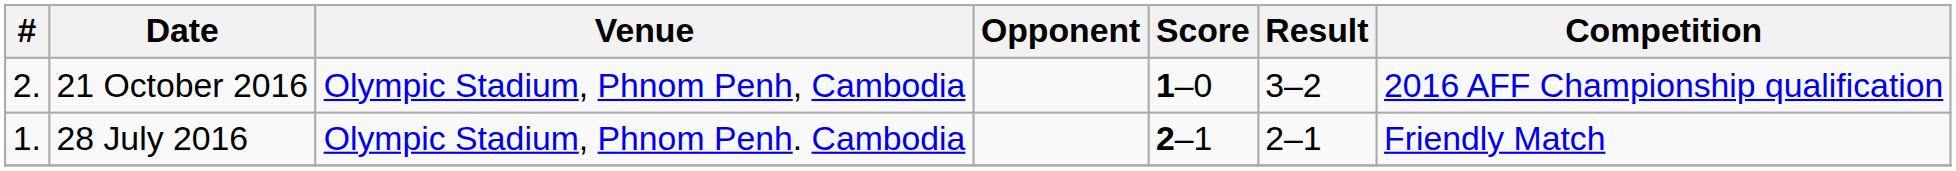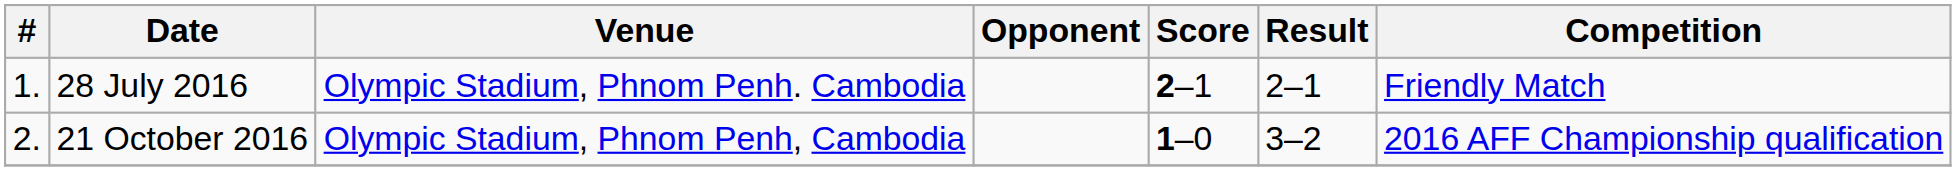 <table class="wikitable">
 <tr>
 <th>#</th>
 <th>Date</th>
 <th>Venue</th>
 <th>Opponent</th>
 <th>Score</th>
 <th>Result</th>
 <th>Competition</th>
 </tr>
 <tr>
+<td>1.</td>
+<td>28 July 2016</td>
+<td><a href='#'>Olympic Stadium</a>, <a href='#'>Phnom Penh</a>. <a href='#'>Cambodia</a></td>
+<td></td>
+<td><strong>2</strong>–1</td>
+<td>2–1</td>
+<td><a href='#'>Friendly Match</a></td>
+</tr>
+<tr>
 <td>2.</td>
 <td>21 October 2016</td>
 <td><a href='#'>Olympic Stadium</a>, <a href='#'>Phnom Penh</a>, <a href='#'>Cambodia</a></td>
 <td></td>
 <td><strong>1</strong>–0</td>
 <td>3–2</td>
 <td><a href='#'>2016 AFF Championship qualification</a></td>
 </tr>
 <tr>
-<td>1.</td>
-<td>28 July 2016</td>
-<td><a href='#'>Olympic Stadium</a>, <a href='#'>Phnom Penh</a>. <a href='#'>Cambodia</a></td>
-<td></td>
-<td><strong>2</strong>–1</td>
-<td>2–1</td>
-<td><a href='#'>Friendly Match</a></td>
-</tr>
-<tr>
 </tr>
 </table>
